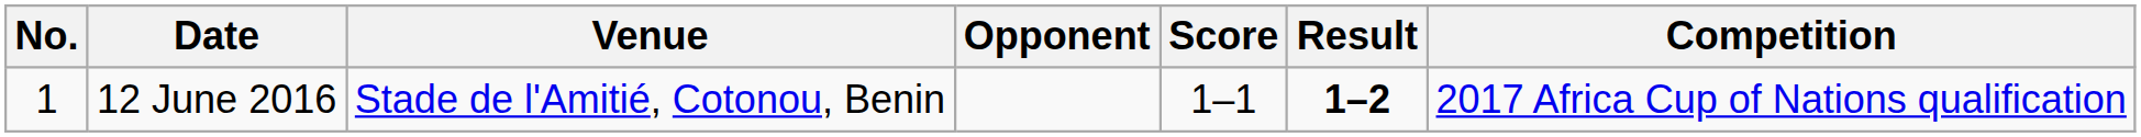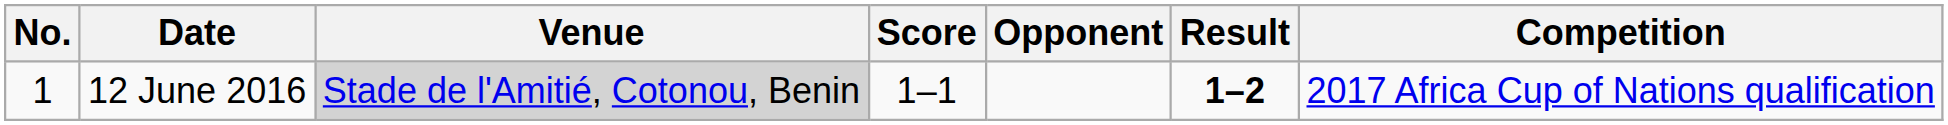 <table class="wikitable sortable">
 <tr>
 <th scope="col">No.</th>
 <th scope="col">Date</th>
 <th scope="col">Venue</th>
+<th scope="col">Score</th>
 <th scope="col">Opponent</th>
-<th scope="col">Score</th>
 <th scope="col">Result</th>
 <th scope="col">Competition</th>
 </tr>
 <tr>
 <td style="text-align:center">1</td>
 <td>12 June 2016</td>
-<td><a href='#'>Stade de l'Amitié</a>, <a href='#'>Cotonou</a>, Benin</td>
+<td style="background: lightgrey;"><a href='#'>Stade de l'Amitié</a>, <a href='#'>Cotonou</a>, Benin</td>
+<td style="text-align:center">1–1</td>
 <td></td>
-<td style="text-align:center">1–1</td>
 <td style="text-align:center"><strong>1–2</strong></td>
 <td><a href='#'>2017 Africa Cup of Nations qualification</a></td>
 </tr>
 </table>
